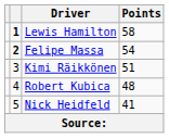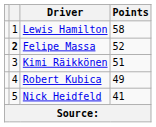 <table class="wikitable" style="font-size: 85%;">
 <tr>
 <th></th>
 <th></th>
 <th>Driver</th>
 <th>Points</th>
 </tr>
 <tr>
 <td></td>
-<td style="text-align: center"><strong>1</strong></td>
+<td style="text-align: center">1</td>
 <td> <a href='#'>Lewis Hamilton</a></td>
 <td>58</td>
 </tr>
 <tr>
 <td></td>
 <td style="text-align: center"><strong>2</strong></td>
 <td> <a href='#'>Felipe Massa</a></td>
-<td>54</td>
+<td>52</td>
 </tr>
 <tr>
 <td></td>
 <td style="text-align: center">3</td>
 <td> <a href='#'>Kimi Räikkönen</a></td>
 <td>51</td>
 </tr>
 <tr>
 <td></td>
 <td style="text-align: center">4</td>
 <td> <a href='#'>Robert Kubica</a></td>
-<td>48</td>
+<td>49</td>
 </tr>
 <tr>
 <td></td>
 <td style="text-align: center">5</td>
 <td> <a href='#'>Nick Heidfeld</a></td>
 <td>41</td>
 </tr>
 <tr>
 <th colspan=4>Source:</th>
 </tr>
 </table>
